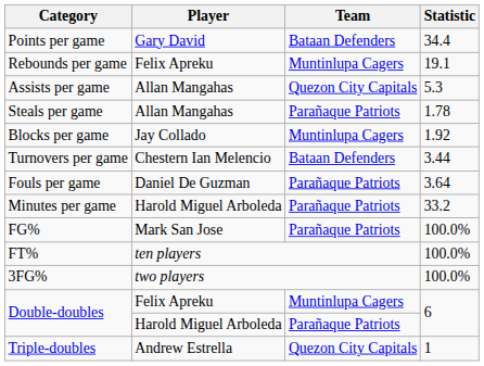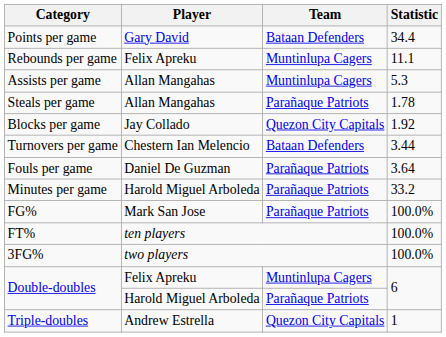 <table class="wikitable">
 <tr>
 <th>Category</th>
 <th>Player</th>
 <th>Team</th>
 <th>Statistic</th>
 </tr>
 <tr>
 <td>Points per game</td>
 <td><a href='#'>Gary David</a></td>
 <td><a href='#'>Bataan Defenders</a></td>
 <td>34.4</td>
 </tr>
 <tr>
 <td>Rebounds per game</td>
 <td>Felix Apreku</td>
 <td><a href='#'>Muntinlupa Cagers</a></td>
-<td>19.1</td>
+<td>11.1</td>
 </tr>
 <tr>
 <td>Assists per game</td>
 <td>Allan Mangahas</td>
-<td><a href='#'>Quezon City Capitals</a></td>
+<td><a href='#'>Muntinlupa Cagers</a></td>
 <td>5.3</td>
 </tr>
 <tr>
 <td>Steals per game</td>
 <td>Allan Mangahas</td>
 <td><a href='#'>Parañaque Patriots</a></td>
 <td>1.78</td>
 </tr>
 <tr>
 <td>Blocks per game</td>
 <td>Jay Collado</td>
-<td><a href='#'>Muntinlupa Cagers</a></td>
+<td><a href='#'>Quezon City Capitals</a></td>
 <td>1.92</td>
 </tr>
 <tr>
 <td>Turnovers per game</td>
 <td>Chestern Ian Melencio</td>
 <td><a href='#'>Bataan Defenders</a></td>
 <td>3.44</td>
 </tr>
 <tr>
 <td>Fouls per game</td>
 <td>Daniel De Guzman</td>
 <td><a href='#'>Parañaque Patriots</a></td>
 <td>3.64</td>
 </tr>
 <tr>
 <td>Minutes per game</td>
 <td>Harold Miguel Arboleda</td>
 <td><a href='#'>Parañaque Patriots</a></td>
 <td>33.2</td>
 </tr>
 <tr>
 <td>FG%</td>
 <td>Mark San Jose</td>
 <td><a href='#'>Parañaque Patriots</a></td>
 <td>100.0%</td>
 </tr>
 <tr>
 <td>FT%</td>
 <td colspan="2"><em>ten players</em></td>
 <td>100.0%</td>
 </tr>
 <tr>
 <td>3FG%</td>
 <td colspan="2"><em>two players</em></td>
 <td>100.0%</td>
 </tr>
 <tr>
 <td rowspan="2"><a href='#'>Double-doubles</a></td>
 <td>Felix Apreku</td>
 <td><a href='#'>Muntinlupa Cagers</a></td>
 <td rowspan="2">6</td>
 </tr>
 <tr>
 <td>Harold Miguel Arboleda</td>
 <td><a href='#'>Parañaque Patriots</a></td>
 </tr>
 <tr>
 <td><a href='#'>Triple-doubles</a></td>
 <td>Andrew Estrella</td>
 <td><a href='#'>Quezon City Capitals</a></td>
 <td>1</td>
 </tr>
 </table>
